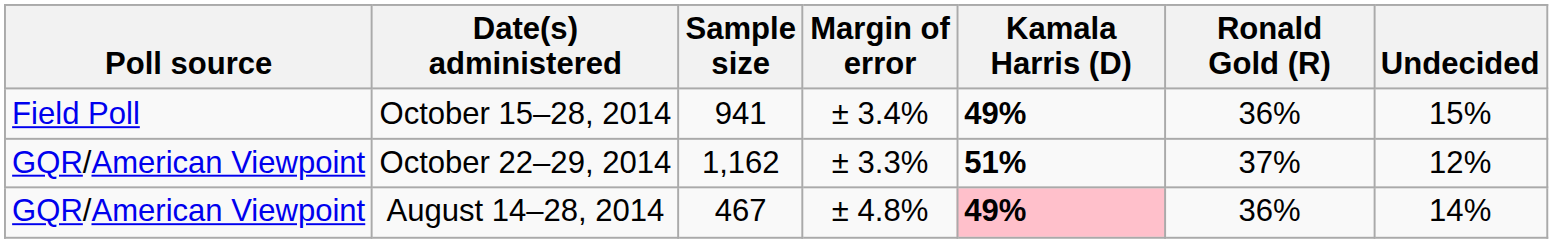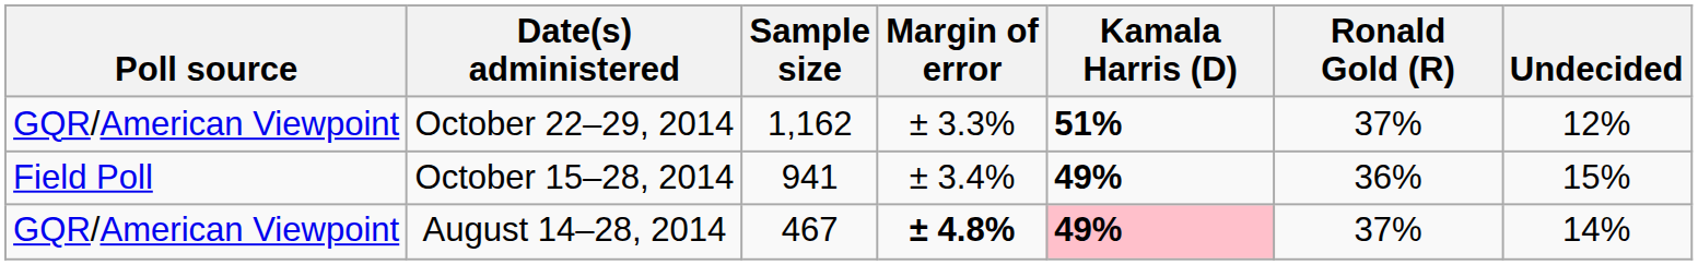 <table class="wikitable">
 <tr valign= bottom>
 <th>Poll source</th>
 <th>Date(s)<br>administered</th>
 <th>Sample<br>size</th>
 <th>Margin of<br>error</th>
 <th style="width:100px;">Kamala<br>Harris (D)</th>
 <th style="width:100px;">Ronald<br>Gold (R)</th>
 <th>Undecided</th>
+</tr>
+<tr>
+<td><a href='#'>GQR</a>/<a href='#'>American Viewpoint</a></td>
+<td align=center>October 22–29, 2014</td>
+<td align=center>1,162</td>
+<td align=center>± 3.3%</td>
+<td><strong>51%</strong></td>
+<td align=center>37%</td>
+<td align=center>12%</td>
 </tr>
 <tr>
 <td><a href='#'>Field Poll</a></td>
 <td align=center>October 15–28, 2014</td>
 <td align=center>941</td>
 <td align=center>± 3.4%</td>
 <td><strong>49%</strong></td>
 <td align=center>36%</td>
 <td align=center>15%</td>
 </tr>
 <tr>
 <td><a href='#'>GQR</a>/<a href='#'>American Viewpoint</a></td>
-<td align=center>October 22–29, 2014</td>
-<td align=center>1,162</td>
-<td align=center>± 3.3%</td>
-<td><strong>51%</strong></td>
-<td align=center>37%</td>
-<td align=center>12%</td>
-</tr>
-<tr>
-<td><a href='#'>GQR</a>/<a href='#'>American Viewpoint</a></td>
 <td align=center>August 14–28, 2014</td>
 <td align=center>467</td>
-<td align=center>± 4.8%</td>
+<td align=center><strong>± 4.8%</strong></td>
 <td style="background: pink;"><strong>49%</strong></td>
-<td align=center>36%</td>
+<td align=center>37%</td>
 <td align=center>14%</td>
 </tr>
 </table>
